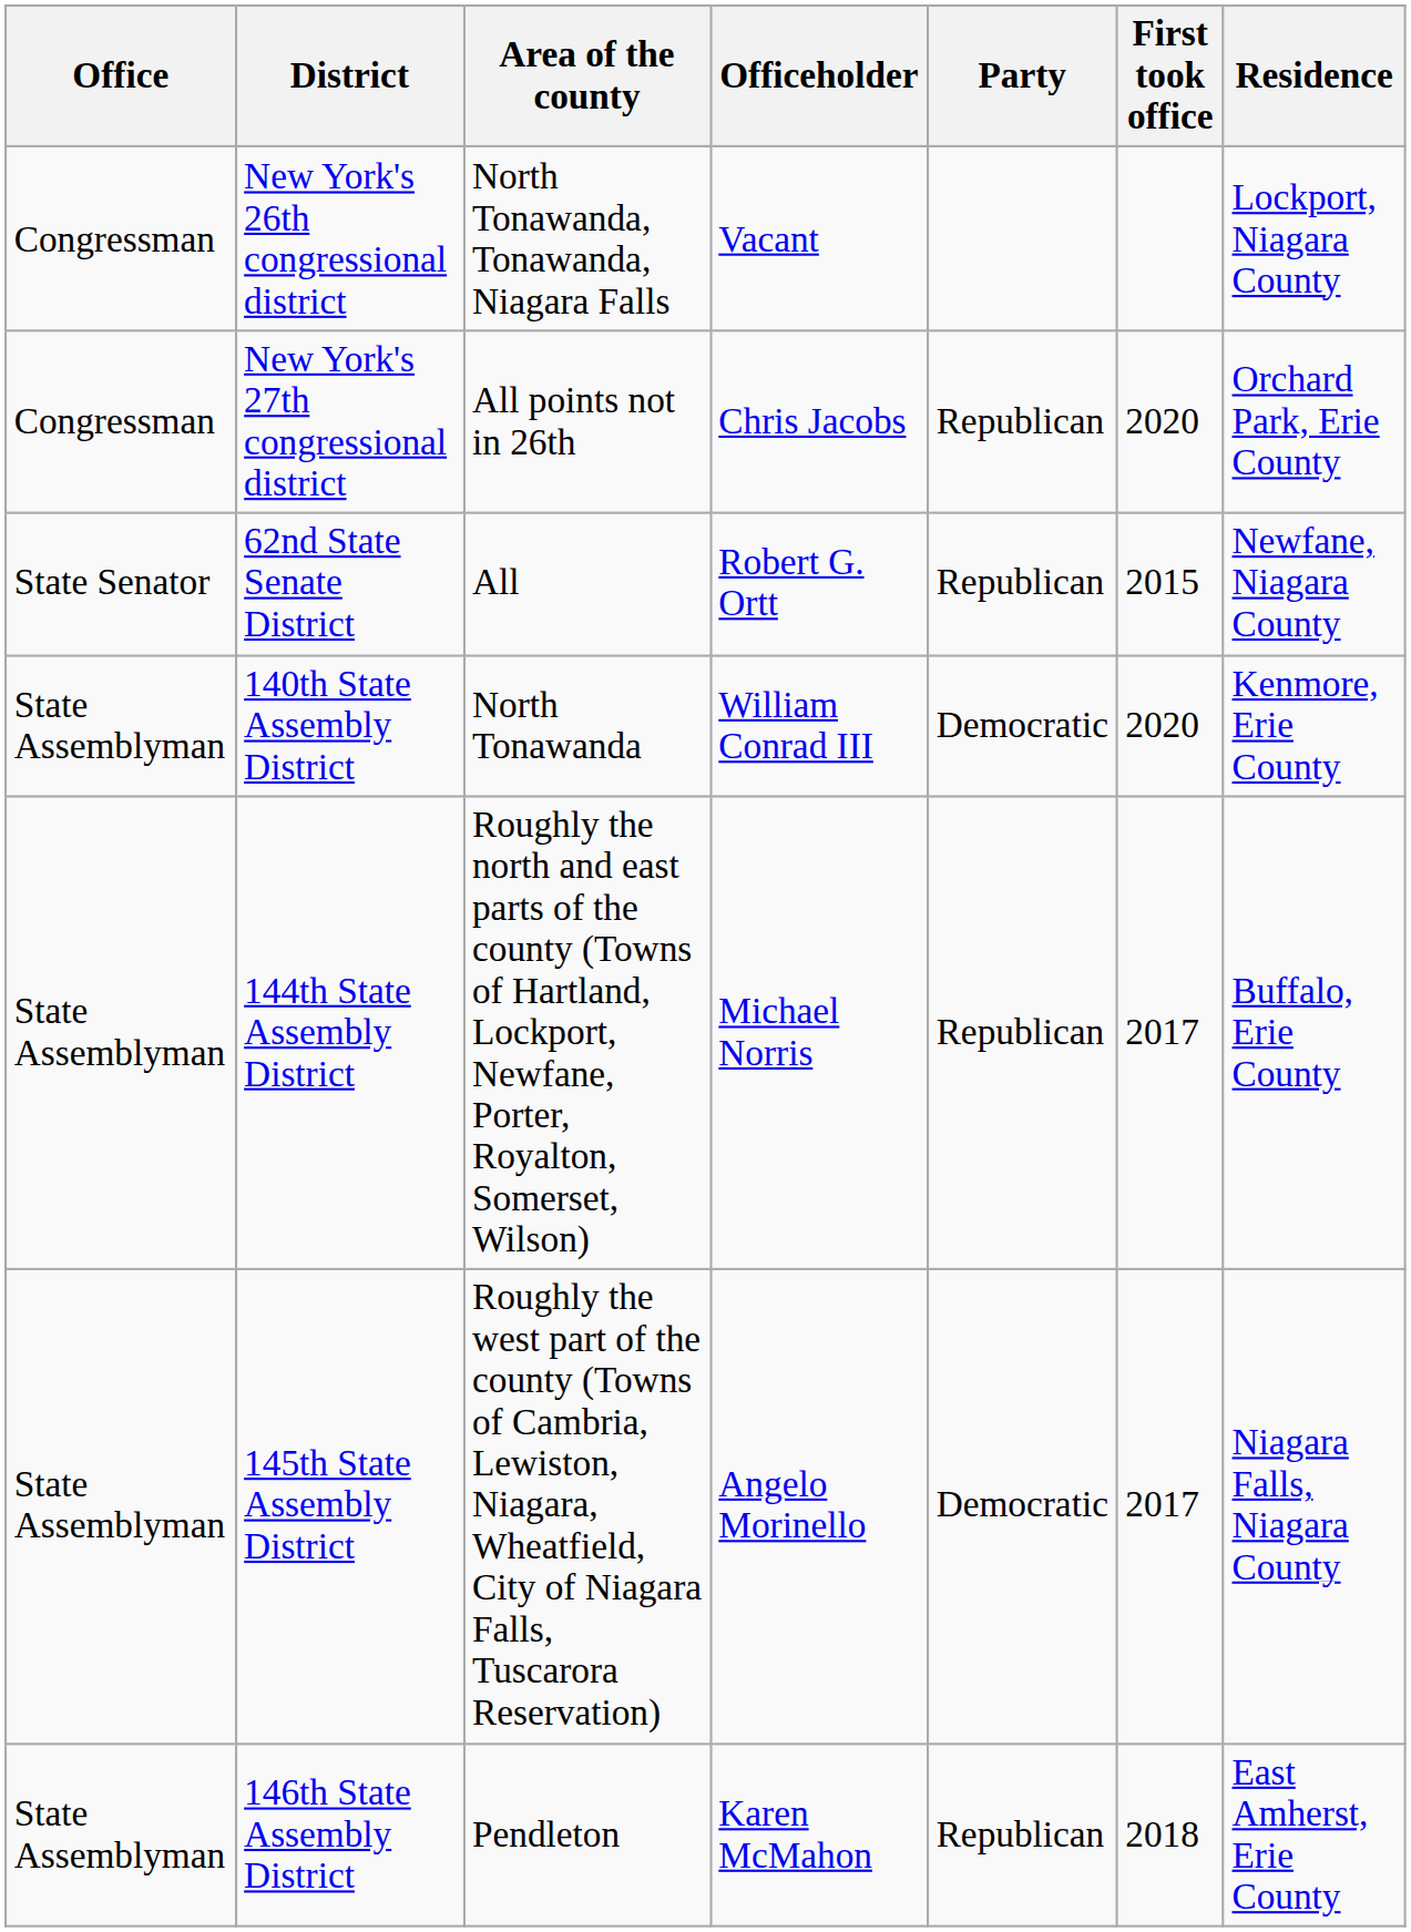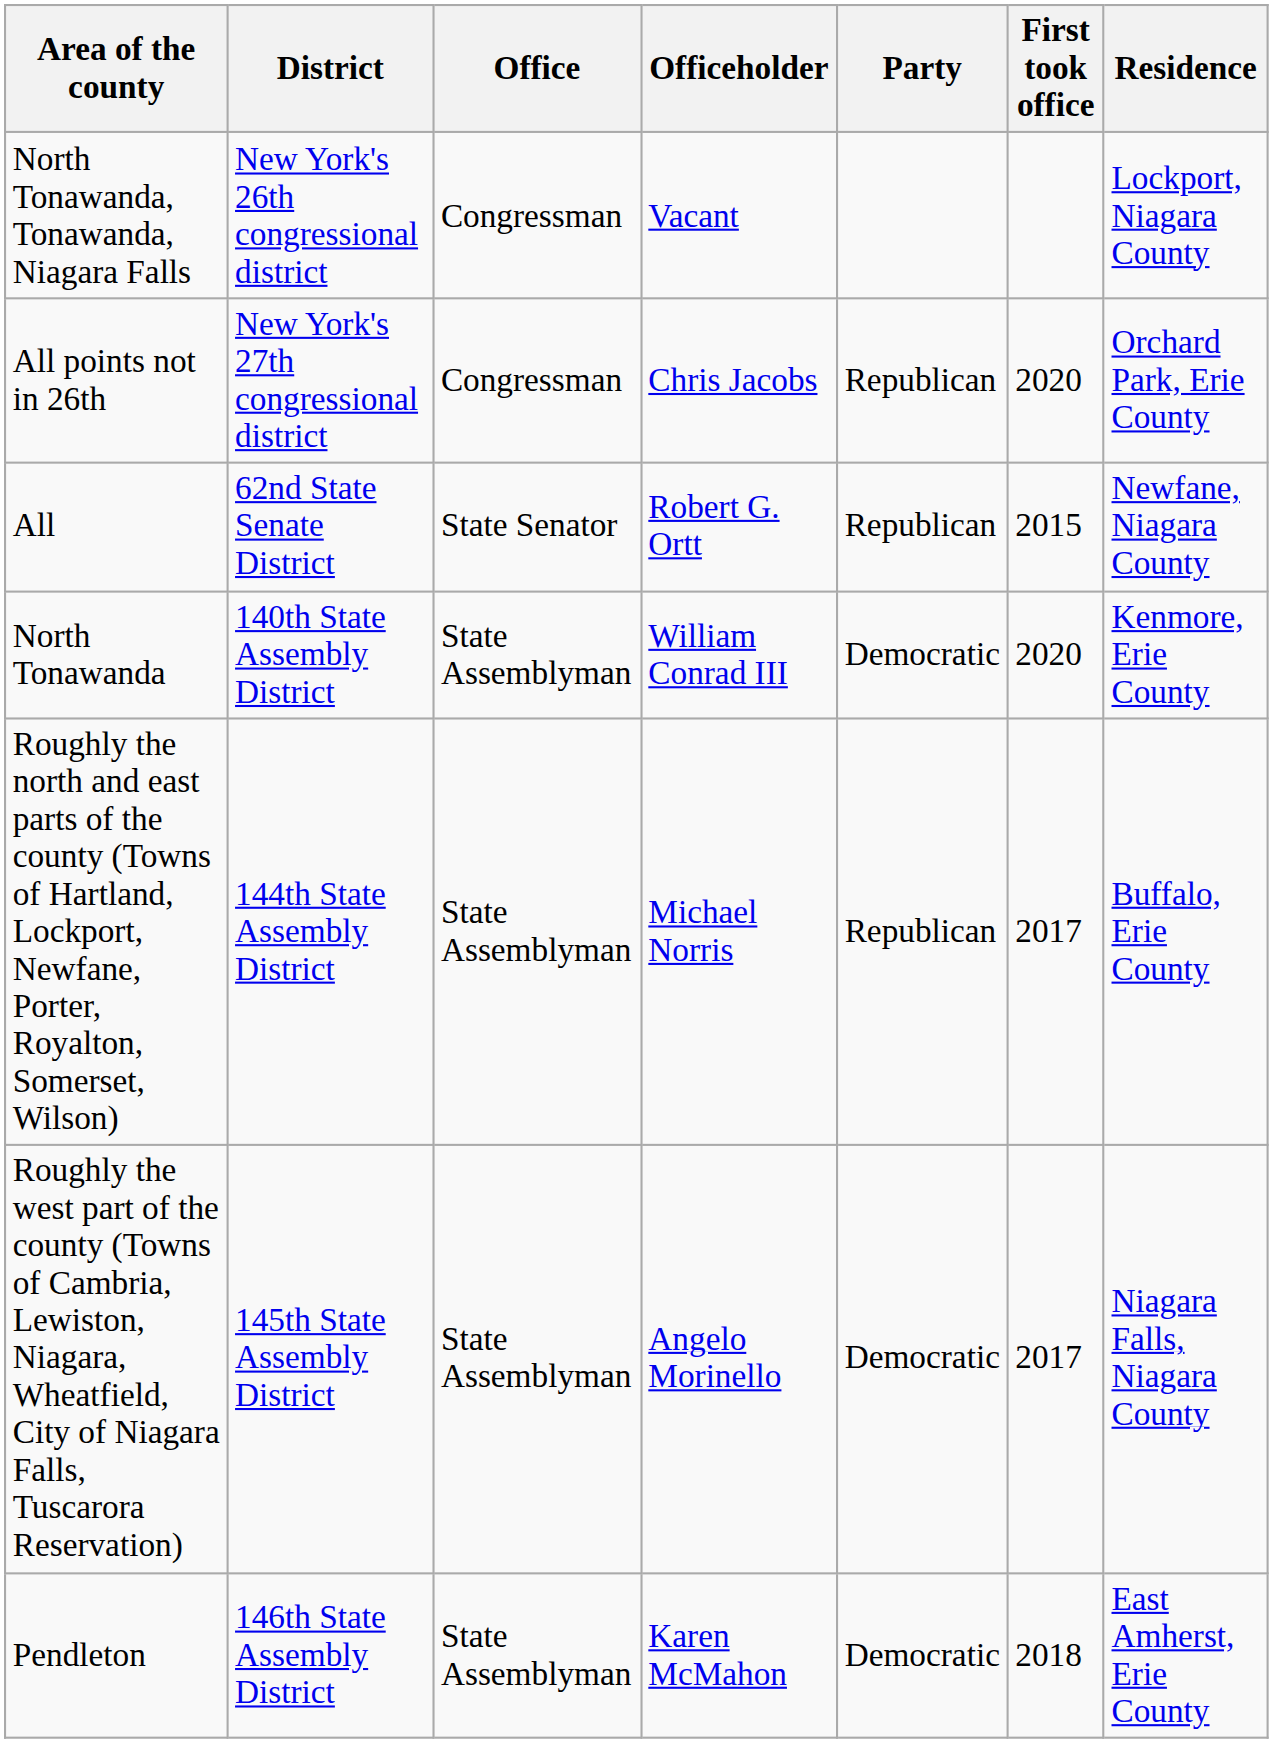 <table class="wikitable sortable">
 <tr>
+<th>Area of the county</th>
+<th>District</th>
 <th>Office</th>
-<th>District</th>
-<th>Area of the county</th>
 <th>Officeholder</th>
 <th>Party</th>
 <th>First took office</th>
 <th>Residence</th>
 </tr>
 <tr>
+<td>North Tonawanda, Tonawanda, Niagara Falls</td>
+<td><a href='#'>New York's 26th congressional district</a></td>
 <td>Congressman</td>
-<td><a href='#'>New York's 26th congressional district</a></td>
-<td>North Tonawanda, Tonawanda, Niagara Falls</td>
 <td><a href='#'>Vacant</a></td>
 <td></td>
 <td></td>
 <td><a href='#'>Lockport, Niagara County</a></td>
 </tr>
 <tr>
+<td>All points not in 26th</td>
+<td><a href='#'>New York's 27th congressional district</a></td>
 <td>Congressman</td>
-<td><a href='#'>New York's 27th congressional district</a></td>
-<td>All points not in 26th</td>
 <td><a href='#'>Chris Jacobs</a></td>
 <td>Republican</td>
 <td>2020</td>
 <td><a href='#'>Orchard Park, Erie County</a></td>
 </tr>
 <tr>
+<td>All</td>
+<td><a href='#'>62nd State Senate District</a></td>
 <td>State Senator</td>
-<td><a href='#'>62nd State Senate District</a></td>
-<td>All</td>
 <td><a href='#'>Robert G. Ortt</a></td>
 <td>Republican</td>
 <td>2015</td>
 <td><a href='#'>Newfane, Niagara County</a></td>
 </tr>
 <tr>
+<td>North Tonawanda</td>
+<td><a href='#'>140th State Assembly District</a></td>
 <td>State Assemblyman</td>
-<td><a href='#'>140th State Assembly District</a></td>
-<td>North Tonawanda</td>
 <td><a href='#'>William Conrad III</a></td>
 <td>Democratic</td>
 <td>2020</td>
 <td><a href='#'>Kenmore, Erie County</a></td>
 </tr>
 <tr>
+<td>Roughly the north and east parts of the county (Towns of Hartland, Lockport, Newfane, Porter, Royalton, Somerset, Wilson)</td>
+<td><a href='#'>144th State Assembly District</a></td>
 <td>State Assemblyman</td>
-<td><a href='#'>144th State Assembly District</a></td>
-<td>Roughly the north and east parts of the county (Towns of Hartland, Lockport, Newfane, Porter, Royalton, Somerset, Wilson)</td>
 <td><a href='#'>Michael Norris</a></td>
 <td>Republican</td>
 <td>2017</td>
 <td><a href='#'>Buffalo, Erie County</a></td>
 </tr>
 <tr>
+<td>Roughly the west part of the county (Towns of Cambria, Lewiston, Niagara, Wheatfield, City of Niagara Falls, Tuscarora Reservation)</td>
+<td><a href='#'>145th State Assembly District</a></td>
 <td>State Assemblyman</td>
-<td><a href='#'>145th State Assembly District</a></td>
-<td>Roughly the west part of the county (Towns of Cambria, Lewiston, Niagara, Wheatfield, City of Niagara Falls, Tuscarora Reservation)</td>
 <td><a href='#'>Angelo Morinello</a></td>
 <td>Democratic</td>
 <td>2017</td>
 <td><a href='#'>Niagara Falls, Niagara County</a></td>
 </tr>
 <tr>
+<td>Pendleton</td>
+<td><a href='#'>146th State Assembly District</a></td>
 <td>State Assemblyman</td>
-<td><a href='#'>146th State Assembly District</a></td>
-<td>Pendleton</td>
 <td><a href='#'>Karen McMahon</a></td>
-<td>Republican</td>
+<td>Democratic</td>
 <td>2018</td>
 <td><a href='#'>East Amherst, Erie County</a></td>
 </tr>
 </table>
